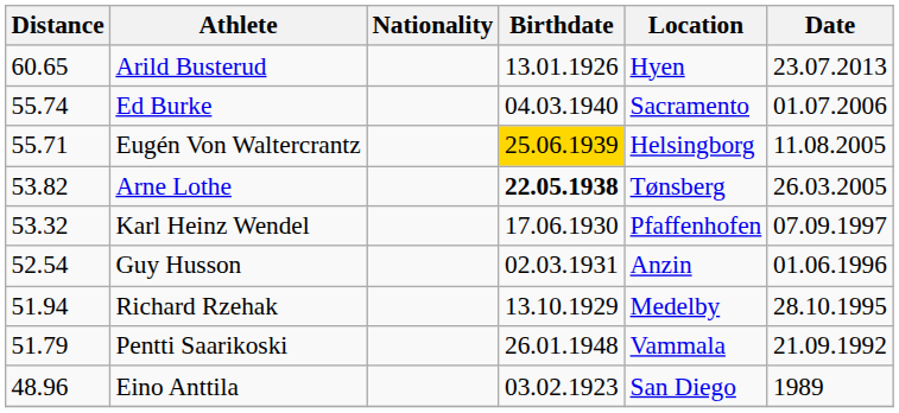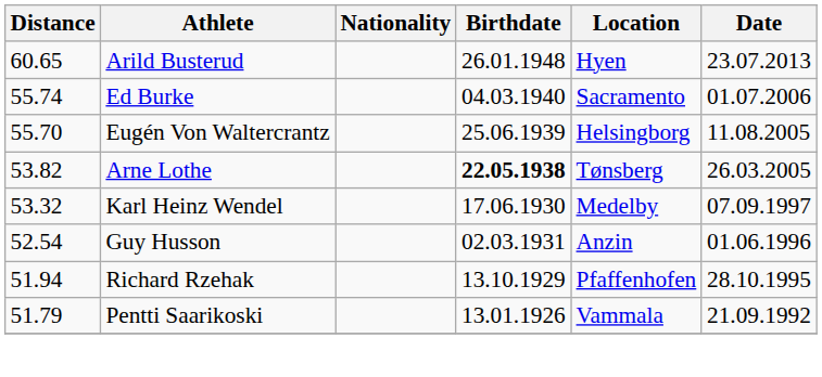 <table class="wikitable">
 <tr>
 <th>Distance</th>
 <th>Athlete</th>
 <th>Nationality</th>
 <th>Birthdate</th>
 <th>Location</th>
 <th>Date</th>
 </tr>
 <tr>
 <td>60.65</td>
 <td><a href='#'>Arild Busterud</a></td>
 <td></td>
-<td>13.01.1926</td>
+<td>26.01.1948</td>
 <td><a href='#'>Hyen</a></td>
 <td>23.07.2013</td>
 </tr>
 <tr>
 <td>55.74</td>
 <td><a href='#'>Ed Burke</a></td>
 <td></td>
 <td>04.03.1940</td>
 <td><a href='#'>Sacramento</a></td>
 <td>01.07.2006</td>
 </tr>
 <tr>
-<td>55.71</td>
+<td>55.70</td>
 <td>Eugén Von Waltercrantz</td>
 <td></td>
-<td style="background: gold;">25.06.1939</td>
+<td>25.06.1939</td>
 <td><a href='#'>Helsingborg</a></td>
 <td>11.08.2005</td>
 </tr>
 <tr>
 <td>53.82</td>
 <td><a href='#'>Arne Lothe</a></td>
 <td></td>
 <td><strong>22.05.1938</strong></td>
 <td><a href='#'>Tønsberg</a></td>
 <td>26.03.2005</td>
 </tr>
 <tr>
 <td>53.32</td>
 <td>Karl Heinz Wendel</td>
 <td></td>
 <td>17.06.1930</td>
-<td><a href='#'>Pfaffenhofen</a></td>
+<td><a href='#'>Medelby</a></td>
 <td>07.09.1997</td>
 </tr>
 <tr>
 <td>52.54</td>
 <td>Guy Husson</td>
 <td></td>
 <td>02.03.1931</td>
 <td><a href='#'>Anzin</a></td>
 <td>01.06.1996</td>
 </tr>
 <tr>
 <td>51.94</td>
 <td>Richard Rzehak</td>
 <td></td>
 <td>13.10.1929</td>
-<td><a href='#'>Medelby</a></td>
+<td><a href='#'>Pfaffenhofen</a></td>
 <td>28.10.1995</td>
 </tr>
 <tr>
 <td>51.79</td>
 <td>Pentti Saarikoski</td>
 <td></td>
-<td>26.01.1948</td>
+<td>13.01.1926</td>
 <td><a href='#'>Vammala</a></td>
 <td>21.09.1992</td>
 </tr>
 <tr>
-<td>48.96</td>
-<td>Eino Anttila</td>
-<td></td>
-<td>03.02.1923</td>
-<td><a href='#'>San Diego</a></td>
-<td>1989</td>
-</tr>
-<tr>
 </tr>
 </table>
